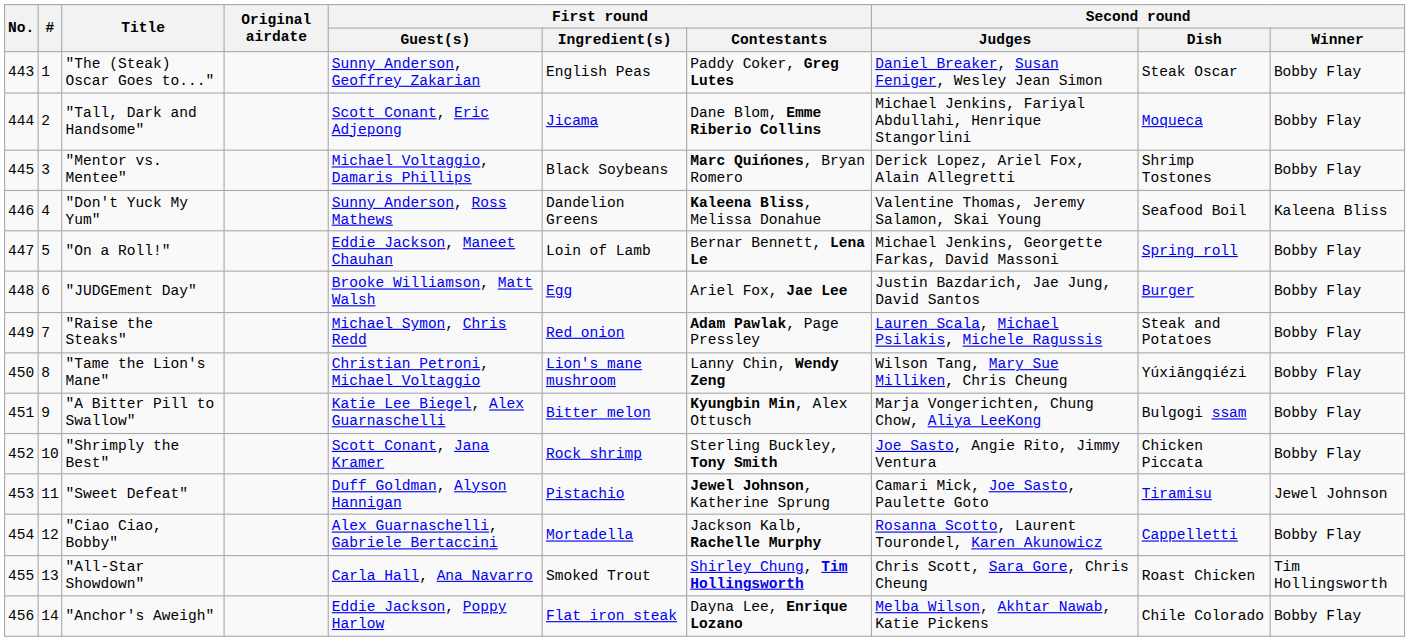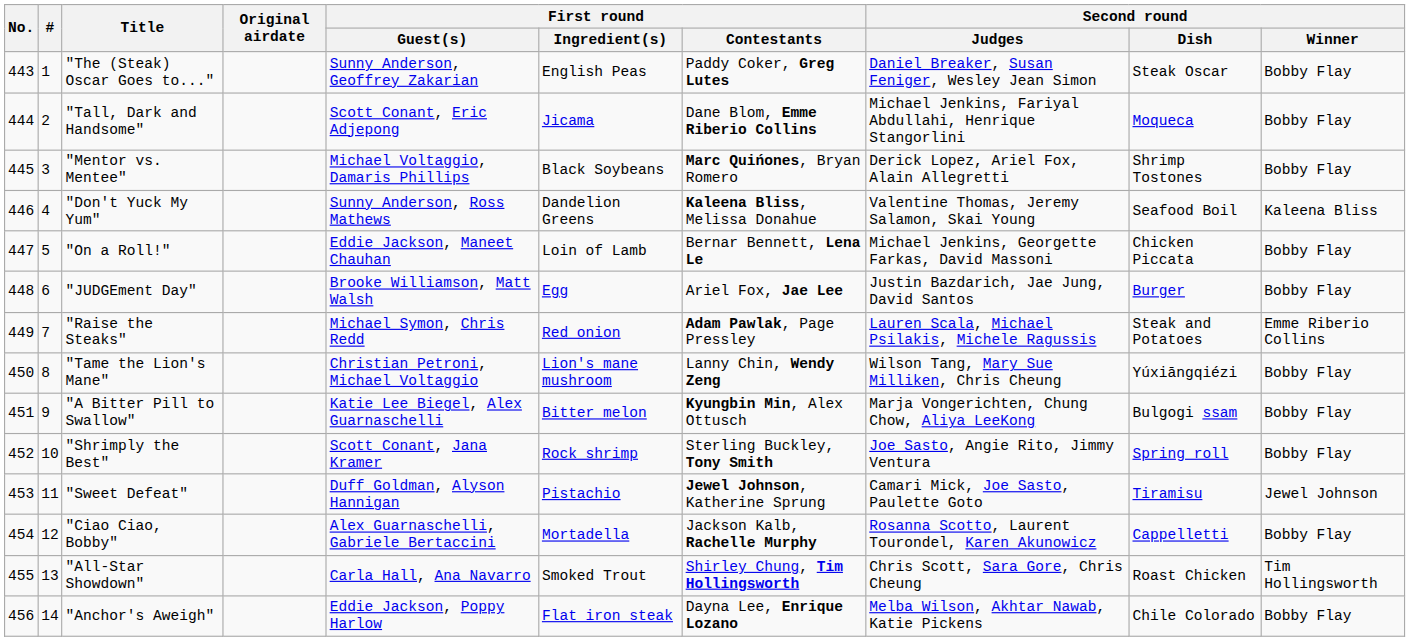 <table class="wikitable">
 <tr>
 <th rowspan="2">No.</th>
 <th rowspan="2">#</th>
 <th rowspan="2">Title</th>
 <th rowspan="2">Original airdate</th>
 <th colspan="3">First round</th>
 <th colspan="3">Second round</th>
 </tr>
 <tr>
 <th>Guest(s)</th>
 <th>Ingredient(s)</th>
 <th>Contestants</th>
 <th>Judges</th>
 <th>Dish</th>
 <th>Winner</th>
 </tr>
 <tr>
 <td>443</td>
 <td>1</td>
 <td>"The (Steak) Oscar Goes to..."</td>
 <td></td>
 <td><a href='#'>Sunny Anderson</a>, <a href='#'>Geoffrey Zakarian</a></td>
 <td>English Peas</td>
 <td>Paddy Coker, <strong>Greg Lutes</strong></td>
 <td><a href='#'>Daniel Breaker</a>, <a href='#'>Susan Feniger</a>, Wesley Jean Simon</td>
 <td>Steak Oscar</td>
 <td>Bobby Flay</td>
 </tr>
 <tr>
 <td>444</td>
 <td>2</td>
 <td>"Tall, Dark and Handsome"</td>
 <td></td>
 <td><a href='#'>Scott Conant</a>, <a href='#'>Eric Adjepong</a></td>
 <td><a href='#'>Jicama</a></td>
 <td>Dane Blom, <strong>Emme Riberio Collins</strong></td>
 <td>Michael Jenkins, Fariyal Abdullahi, Henrique Stangorlini</td>
 <td><a href='#'>Moqueca</a></td>
 <td>Bobby Flay</td>
 </tr>
 <tr>
 <td>445</td>
 <td>3</td>
 <td>"Mentor vs. Mentee"</td>
 <td></td>
 <td><a href='#'>Michael Voltaggio</a>, <a href='#'>Damaris Phillips</a></td>
 <td>Black Soybeans</td>
 <td><strong>Marc Quińones</strong>, Bryan Romero</td>
 <td>Derick Lopez, Ariel Fox, Alain Allegretti</td>
 <td>Shrimp Tostones</td>
 <td>Bobby Flay</td>
 </tr>
 <tr>
 <td>446</td>
 <td>4</td>
 <td>"Don't Yuck My Yum"</td>
 <td></td>
 <td><a href='#'>Sunny Anderson</a>, <a href='#'>Ross Mathews</a></td>
 <td>Dandelion Greens</td>
 <td><strong>Kaleena Bliss</strong>, Melissa Donahue</td>
 <td>Valentine Thomas, Jeremy Salamon, Skai Young</td>
 <td>Seafood Boil</td>
 <td>Kaleena Bliss</td>
 </tr>
 <tr>
 <td>447</td>
 <td>5</td>
 <td>"On a Roll!"</td>
 <td></td>
 <td><a href='#'>Eddie Jackson</a>, <a href='#'>Maneet Chauhan</a></td>
 <td>Loin of Lamb</td>
 <td>Bernar Bennett, <strong>Lena Le</strong></td>
 <td>Michael Jenkins, Georgette Farkas, David Massoni</td>
-<td><a href='#'>Spring roll</a></td>
+<td>Chicken Piccata</td>
 <td>Bobby Flay</td>
 </tr>
 <tr>
 <td>448</td>
 <td>6</td>
 <td>"JUDGEment Day"</td>
 <td></td>
 <td><a href='#'>Brooke Williamson</a>, <a href='#'>Matt Walsh</a></td>
 <td><a href='#'>Egg</a></td>
 <td>Ariel Fox, <strong>Jae Lee</strong></td>
 <td>Justin Bazdarich, Jae Jung, David Santos</td>
 <td><a href='#'>Burger</a></td>
 <td>Bobby Flay</td>
 </tr>
 <tr>
 <td>449</td>
 <td>7</td>
 <td>"Raise the Steaks"</td>
 <td></td>
 <td><a href='#'>Michael Symon</a>, <a href='#'>Chris Redd</a></td>
 <td><a href='#'>Red onion</a></td>
 <td><strong>Adam Pawlak</strong>, Page Pressley</td>
 <td><a href='#'>Lauren Scala</a>, <a href='#'>Michael Psilakis</a>, <a href='#'>Michele Ragussis</a></td>
 <td>Steak and Potatoes</td>
-<td>Bobby Flay</td>
+<td>Emme Riberio Collins</td>
 </tr>
 <tr>
 <td>450</td>
 <td>8</td>
 <td>"Tame the Lion's Mane"</td>
 <td></td>
 <td><a href='#'>Christian Petroni</a>, <a href='#'>Michael Voltaggio</a></td>
 <td><a href='#'>Lion's mane mushroom</a></td>
 <td>Lanny Chin, <strong>Wendy Zeng</strong></td>
 <td>Wilson Tang, <a href='#'>Mary Sue Milliken</a>, Chris Cheung</td>
 <td>Yúxiāngqiézi</td>
 <td>Bobby Flay</td>
 </tr>
 <tr>
 <td>451</td>
 <td>9</td>
 <td>"A Bitter Pill to Swallow"</td>
 <td></td>
 <td><a href='#'>Katie Lee Biegel</a>, <a href='#'>Alex Guarnaschelli</a></td>
 <td><a href='#'>Bitter melon</a></td>
 <td><strong>Kyungbin Min</strong>, Alex Ottusch</td>
 <td>Marja Vongerichten, Chung Chow, <a href='#'>Aliya LeeKong</a></td>
 <td>Bulgogi <a href='#'>ssam</a></td>
 <td>Bobby Flay</td>
 </tr>
 <tr>
 <td>452</td>
 <td>10</td>
 <td>"Shrimply the Best"</td>
 <td></td>
 <td><a href='#'>Scott Conant</a>, <a href='#'>Jana Kramer</a></td>
 <td><a href='#'>Rock shrimp</a></td>
 <td>Sterling Buckley, <strong>Tony Smith</strong></td>
 <td><a href='#'>Joe Sasto</a>, Angie Rito, Jimmy Ventura</td>
-<td>Chicken Piccata</td>
+<td><a href='#'>Spring roll</a></td>
 <td>Bobby Flay</td>
 </tr>
 <tr>
 <td>453</td>
 <td>11</td>
 <td>"Sweet Defeat"</td>
 <td></td>
 <td><a href='#'>Duff Goldman</a>, <a href='#'>Alyson Hannigan</a></td>
 <td><a href='#'>Pistachio</a></td>
 <td><strong>Jewel Johnson</strong>, Katherine Sprung</td>
 <td>Camari Mick, <a href='#'>Joe Sasto</a>, Paulette Goto</td>
 <td><a href='#'>Tiramisu</a></td>
 <td>Jewel Johnson</td>
 </tr>
 <tr>
 <td>454</td>
 <td>12</td>
 <td>"Ciao Ciao, Bobby"</td>
 <td></td>
 <td><a href='#'>Alex Guarnaschelli</a>, <a href='#'>Gabriele Bertaccini</a></td>
 <td><a href='#'>Mortadella</a></td>
 <td>Jackson Kalb, <strong>Rachelle Murphy</strong></td>
 <td><a href='#'>Rosanna Scotto</a>, Laurent Tourondel, <a href='#'>Karen Akunowicz</a></td>
 <td><a href='#'>Cappelletti</a></td>
 <td>Bobby Flay</td>
 </tr>
 <tr>
 <td>455</td>
 <td>13</td>
 <td>"All-Star Showdown"</td>
 <td></td>
 <td><a href='#'>Carla Hall</a>, <a href='#'>Ana Navarro</a></td>
 <td>Smoked Trout</td>
 <td><a href='#'>Shirley Chung</a>, <strong><a href='#'>Tim Hollingsworth</a></strong></td>
 <td>Chris Scott, <a href='#'>Sara Gore</a>, Chris Cheung</td>
 <td>Roast Chicken</td>
 <td>Tim Hollingsworth</td>
 </tr>
 <tr>
 <td>456</td>
 <td>14</td>
 <td>"Anchor's Aweigh"</td>
 <td></td>
 <td><a href='#'>Eddie Jackson</a>, <a href='#'>Poppy Harlow</a></td>
 <td><a href='#'>Flat iron steak</a></td>
 <td>Dayna Lee, <strong>Enrique Lozano</strong></td>
 <td><a href='#'>Melba Wilson</a>, <a href='#'>Akhtar Nawab</a>, Katie Pickens</td>
 <td>Chile Colorado</td>
 <td>Bobby Flay</td>
 </tr>
 </table>
